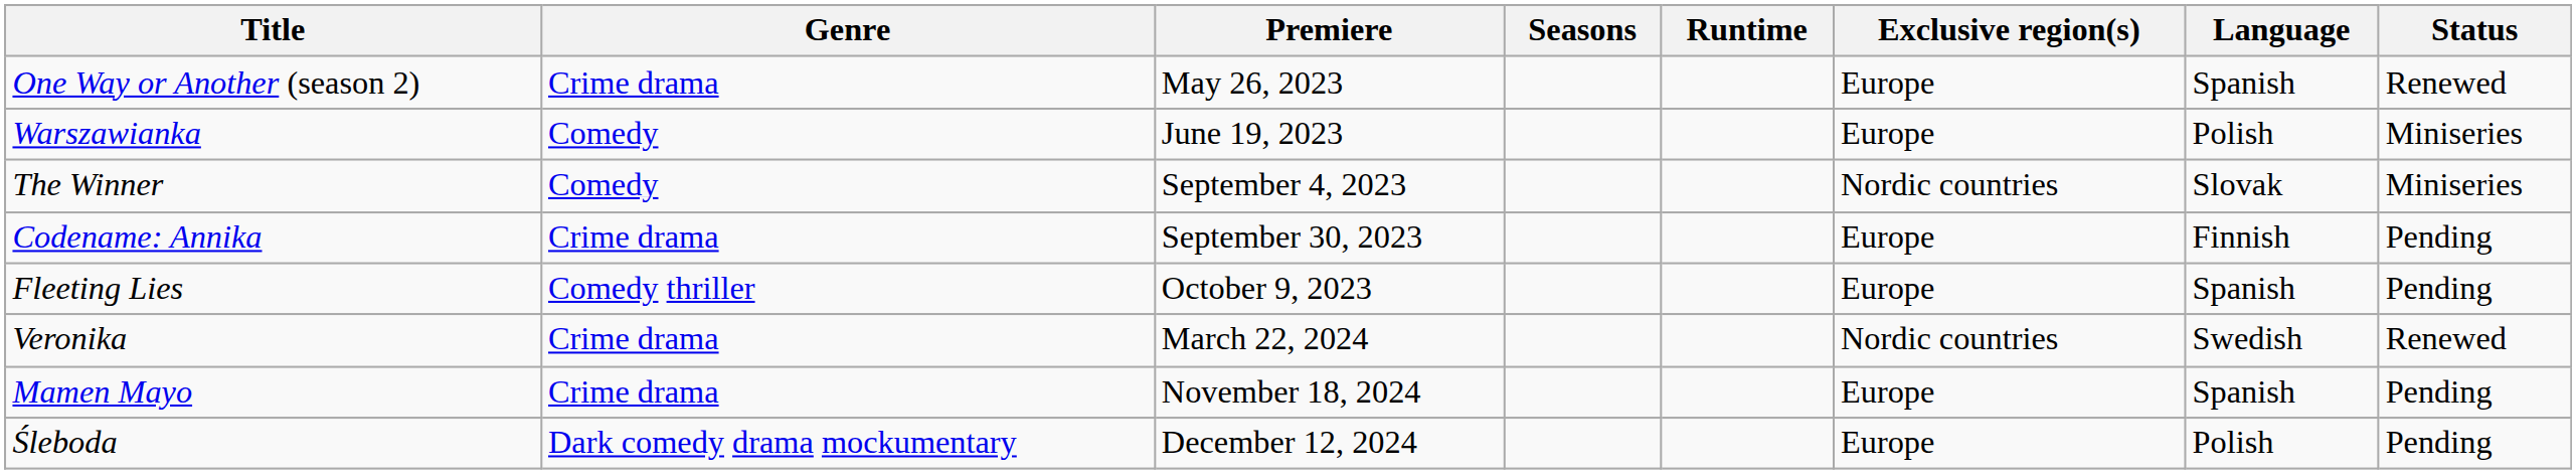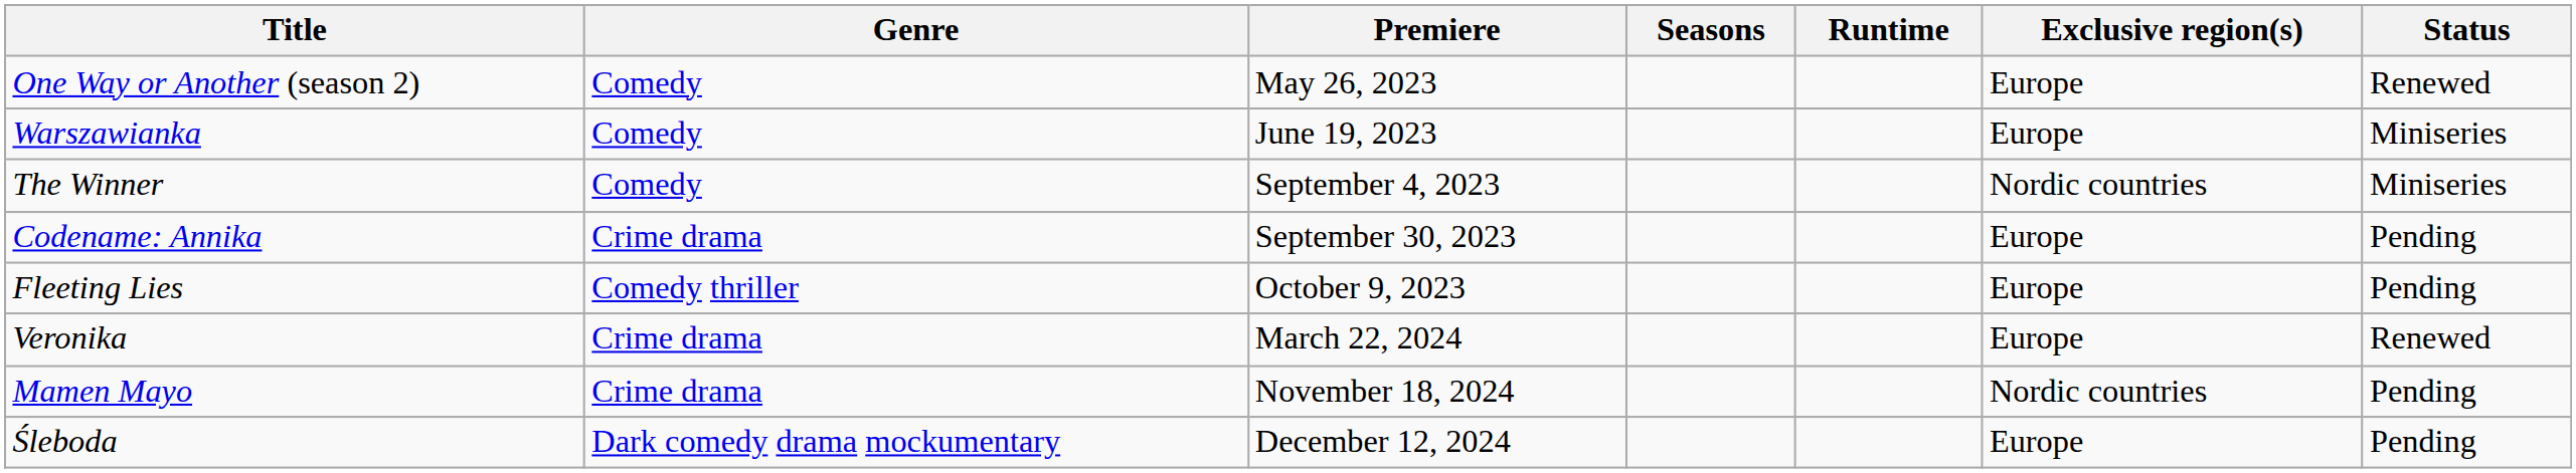 <table class="wikitable sortable" style="width:100%;">
 <tr>
 <th>Title</th>
 <th>Genre</th>
 <th>Premiere</th>
 <th>Seasons</th>
 <th>Runtime</th>
 <th>Exclusive region(s)</th>
-<th>Language</th>
 <th>Status</th>
 </tr>
 <tr>
 <td><em><a href='#'>One Way or Another</a></em> (season 2)</td>
-<td><a href='#'>Crime drama</a></td>
+<td><a href='#'>Comedy</a></td>
 <td>May 26, 2023</td>
 <td></td>
 <td></td>
 <td>Europe</td>
-<td>Spanish</td>
 <td>Renewed</td>
 </tr>
 <tr>
 <td><em><a href='#'>Warszawianka</a></em></td>
 <td><a href='#'>Comedy</a></td>
 <td>June 19, 2023</td>
 <td></td>
 <td></td>
 <td>Europe</td>
-<td>Polish</td>
 <td>Miniseries</td>
 </tr>
 <tr>
 <td><em>The Winner</em></td>
 <td><a href='#'>Comedy</a></td>
 <td>September 4, 2023</td>
 <td></td>
 <td></td>
 <td>Nordic countries</td>
-<td>Slovak</td>
 <td>Miniseries</td>
 </tr>
 <tr>
 <td><em><a href='#'>Codename: Annika</a></em></td>
 <td><a href='#'>Crime drama</a></td>
 <td>September 30, 2023</td>
 <td></td>
 <td></td>
 <td>Europe</td>
-<td>Finnish</td>
 <td>Pending</td>
 </tr>
 <tr>
 <td><em>Fleeting Lies</em></td>
 <td><a href='#'>Comedy</a> <a href='#'>thriller</a></td>
 <td>October 9, 2023</td>
 <td></td>
 <td></td>
 <td>Europe</td>
-<td>Spanish</td>
 <td>Pending</td>
 </tr>
 <tr>
 <td><em>Veronika</em></td>
 <td><a href='#'>Crime drama</a></td>
 <td>March 22, 2024</td>
 <td></td>
 <td></td>
-<td>Nordic countries</td>
-<td>Swedish</td>
+<td>Europe</td>
 <td>Renewed</td>
 </tr>
 <tr>
 <td><em><a href='#'>Mamen Mayo</a></em></td>
 <td><a href='#'>Crime drama</a></td>
 <td>November 18, 2024</td>
 <td></td>
 <td></td>
-<td>Europe</td>
-<td>Spanish</td>
+<td>Nordic countries</td>
 <td>Pending</td>
 </tr>
 <tr>
 <td><em>Śleboda</em></td>
 <td><a href='#'>Dark comedy</a> <a href='#'>drama</a> <a href='#'>mockumentary</a></td>
 <td>December 12, 2024</td>
 <td></td>
 <td></td>
 <td>Europe</td>
-<td>Polish</td>
 <td>Pending</td>
 </tr>
 </table>
